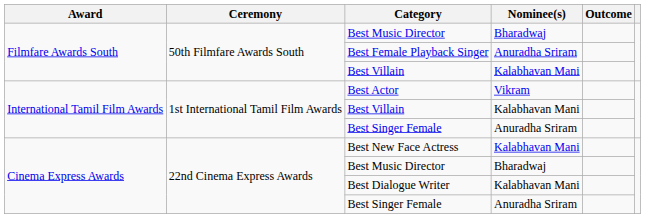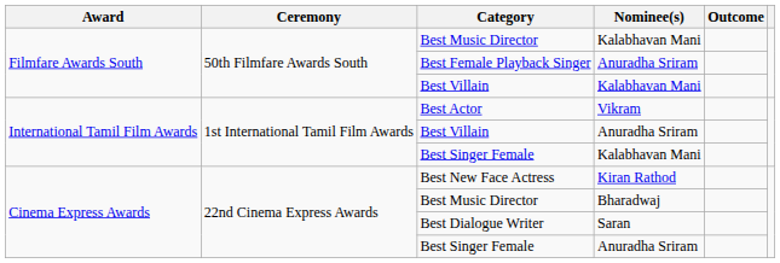 <table class="wikitable sortable">
 <tr>
 <th>Award</th>
 <th>Ceremony</th>
 <th>Category</th>
 <th>Nominee(s)</th>
 <th>Outcome</th>
 <th></th>
 </tr>
 <tr>
 <td rowspan="3"><a href='#'>Filmfare Awards South</a></td>
 <td rowspan="3">50th Filmfare Awards South</td>
 <td><a href='#'>Best Music Director</a></td>
-<td><a href='#'>Bharadwaj</a></td>
+<td>Kalabhavan Mani</td>
 <td></td>
 <td style="text-align:center;" rowspan="3"></td>
 </tr>
 <tr>
 <td><a href='#'>Best Female Playback Singer</a></td>
 <td><a href='#'>Anuradha Sriram</a></td>
 <td></td>
 </tr>
 <tr>
 <td><a href='#'>Best Villain</a></td>
 <td><a href='#'>Kalabhavan Mani</a></td>
 <td></td>
 </tr>
 <tr>
 <td rowspan="3"><a href='#'>International Tamil Film Awards</a></td>
 <td rowspan="3">1st International Tamil Film Awards</td>
 <td><a href='#'>Best Actor</a></td>
 <td><a href='#'>Vikram</a></td>
 <td></td>
 <td style="text-align:center;" rowspan="3"><br></td>
 </tr>
 <tr>
 <td><a href='#'>Best Villain</a></td>
-<td>Kalabhavan Mani</td>
+<td>Anuradha Sriram</td>
 <td></td>
 </tr>
 <tr>
 <td><a href='#'>Best Singer Female</a></td>
-<td>Anuradha Sriram</td>
+<td>Kalabhavan Mani</td>
 <td></td>
 </tr>
 <tr>
 <td rowspan="4"><a href='#'>Cinema Express Awards</a></td>
 <td rowspan="4">22nd Cinema Express Awards</td>
 <td>Best New Face Actress</td>
-<td><a href='#'>Kalabhavan Mani</a></td>
+<td><a href='#'>Kiran Rathod</a></td>
 <td></td>
 <td style="text-align:center;" rowspan="4"><br></td>
 </tr>
 <tr>
 <td>Best Music Director</td>
 <td>Bharadwaj</td>
 <td></td>
 </tr>
 <tr>
 <td>Best Dialogue Writer</td>
-<td>Kalabhavan Mani</td>
+<td>Saran</td>
 <td></td>
 </tr>
 <tr>
 <td>Best Singer Female</td>
 <td>Anuradha Sriram</td>
 <td></td>
 </tr>
 </table>
